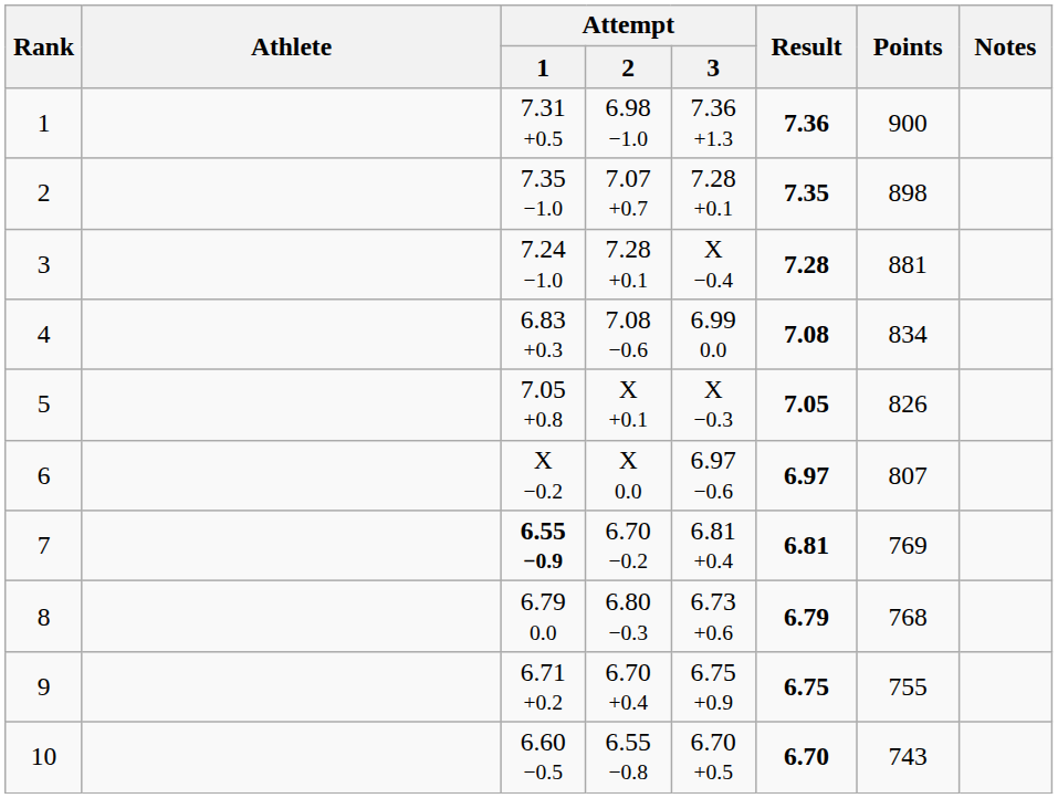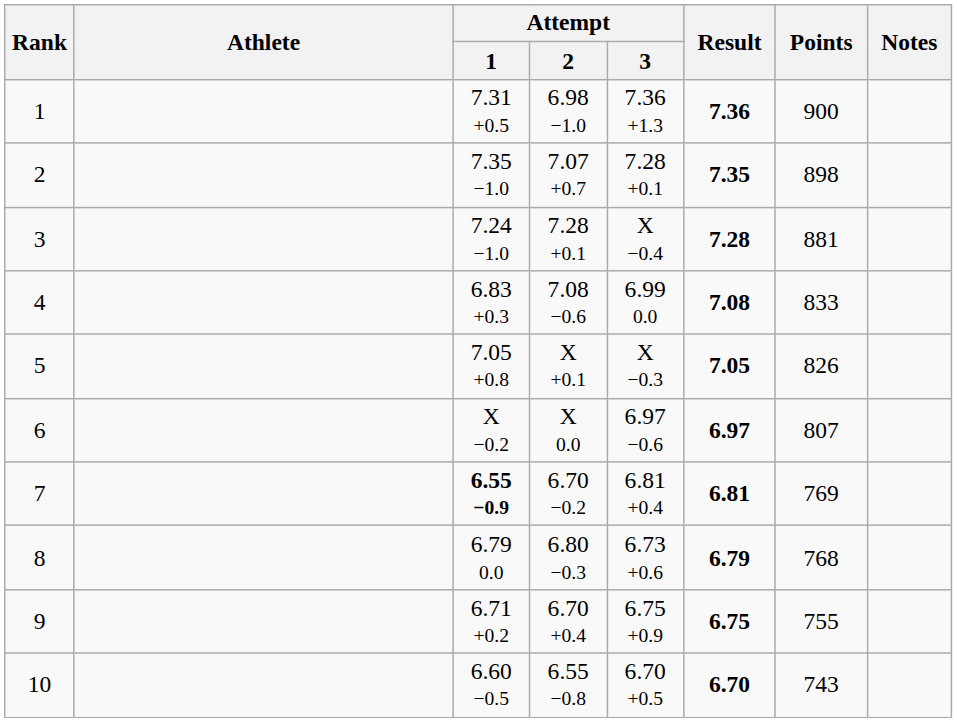 <table class="wikitable" style="text-align:center">
 <tr>
 <th rowspan=2 width=40>Rank</th>
 <th rowspan=2 width=250>Athlete</th>
 <th colspan=3>Attempt</th>
 <th rowspan=2 width=55>Result</th>
 <th rowspan=2 width=55>Points</th>
 <th rowspan=2 width=50>Notes</th>
 </tr>
 <tr>
 <th width=45>1</th>
 <th width=45>2</th>
 <th width=45>3</th>
 </tr>
 <tr>
 <td>1</td>
 <td align=left></td>
 <td>7.31<br><small>+0.5</small></td>
 <td>6.98<br><small>−1.0</small></td>
 <td>7.36<br><small>+1.3</small></td>
 <td><strong>7.36</strong></td>
 <td>900</td>
 <td></td>
 </tr>
 <tr>
 <td>2</td>
 <td align=left></td>
 <td>7.35<br><small>−1.0</small></td>
 <td>7.07<br><small>+0.7</small></td>
 <td>7.28<br><small>+0.1</small></td>
 <td><strong>7.35</strong></td>
 <td>898</td>
 <td></td>
 </tr>
 <tr>
 <td>3</td>
 <td align=left></td>
 <td>7.24<br><small>−1.0</small></td>
 <td>7.28<br><small>+0.1</small></td>
 <td>X<br><small>−0.4</small></td>
 <td><strong>7.28</strong></td>
 <td>881</td>
 <td></td>
 </tr>
 <tr>
 <td>4</td>
 <td align=left></td>
 <td>6.83<br><small>+0.3</small></td>
 <td>7.08<br><small>−0.6</small></td>
 <td>6.99<br><small>0.0</small></td>
 <td><strong>7.08</strong></td>
-<td>834</td>
+<td>833</td>
 <td></td>
 </tr>
 <tr>
 <td>5</td>
 <td align=left></td>
 <td>7.05<br><small>+0.8</small></td>
 <td>X<br><small>+0.1</small></td>
 <td>X<br><small>−0.3</small></td>
 <td><strong>7.05</strong></td>
 <td>826</td>
 <td></td>
 </tr>
 <tr>
 <td>6</td>
 <td align=left></td>
 <td>X<br><small>−0.2</small></td>
 <td>X<br><small>0.0</small></td>
 <td>6.97<br><small>−0.6</small></td>
 <td><strong>6.97</strong></td>
 <td>807</td>
 <td></td>
 </tr>
 <tr>
 <td>7</td>
 <td align=left></td>
 <td><strong>6.55<br><small>−0.9</small></strong></td>
 <td>6.70<br><small>−0.2</small></td>
 <td>6.81<br><small>+0.4</small></td>
 <td><strong>6.81</strong></td>
 <td>769</td>
 <td></td>
 </tr>
 <tr>
 <td>8</td>
 <td align=left></td>
 <td>6.79<br><small>0.0</small></td>
 <td>6.80<br><small>−0.3</small></td>
 <td>6.73<br><small>+0.6</small></td>
 <td><strong>6.79</strong></td>
 <td>768</td>
 <td></td>
 </tr>
 <tr>
 <td>9</td>
 <td align=left></td>
 <td>6.71<br><small>+0.2</small></td>
 <td>6.70<br><small>+0.4</small></td>
 <td>6.75<br><small>+0.9</small></td>
 <td><strong>6.75</strong></td>
 <td>755</td>
 <td></td>
 </tr>
 <tr>
 <td>10</td>
 <td align=left></td>
 <td>6.60<br><small>−0.5</small></td>
 <td>6.55<br><small>−0.8</small></td>
 <td>6.70<br><small>+0.5</small></td>
 <td><strong>6.70</strong></td>
 <td>743</td>
 <td></td>
 </tr>
 </table>
